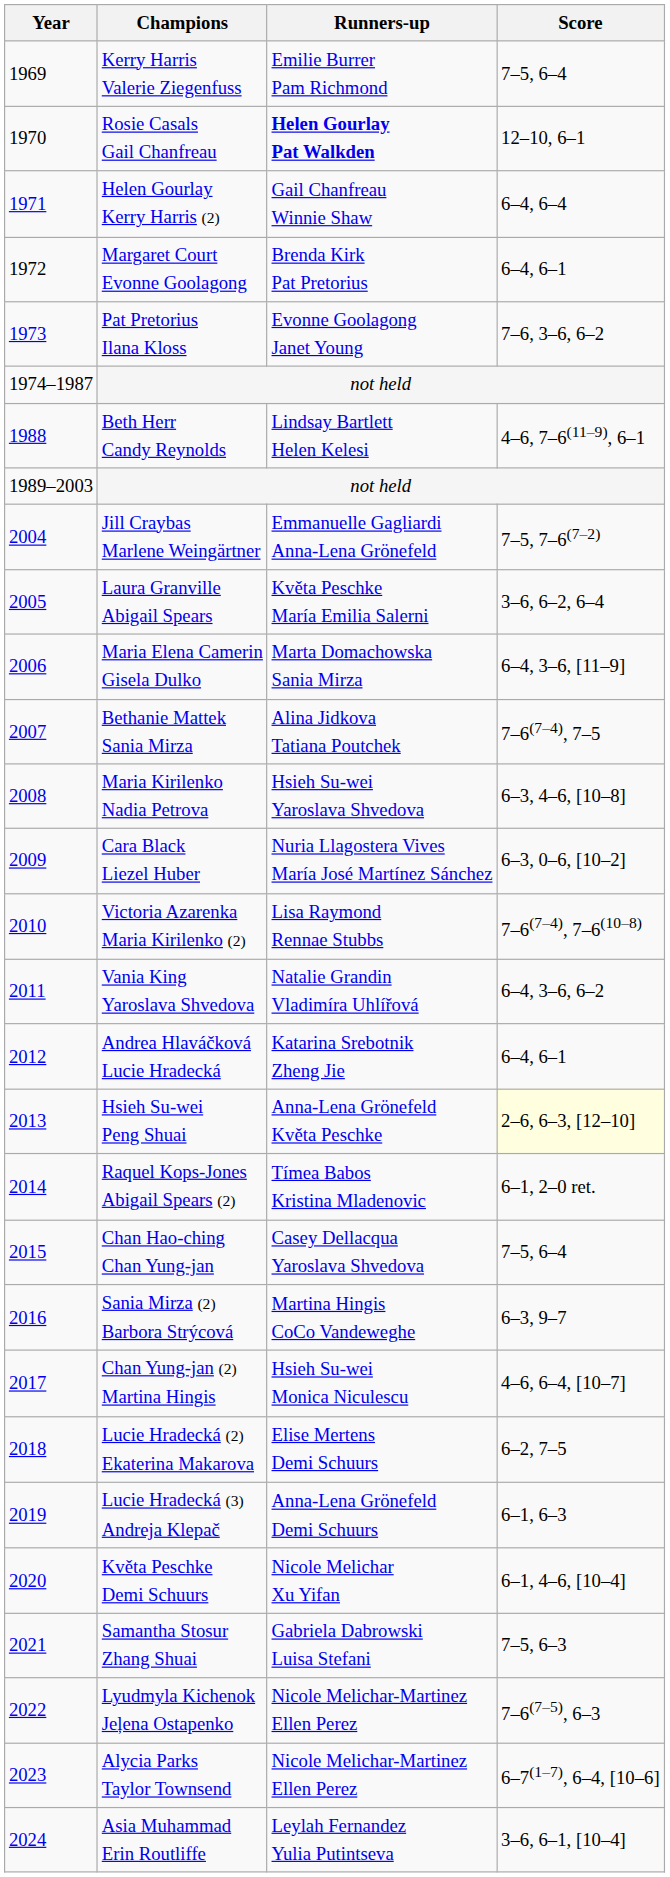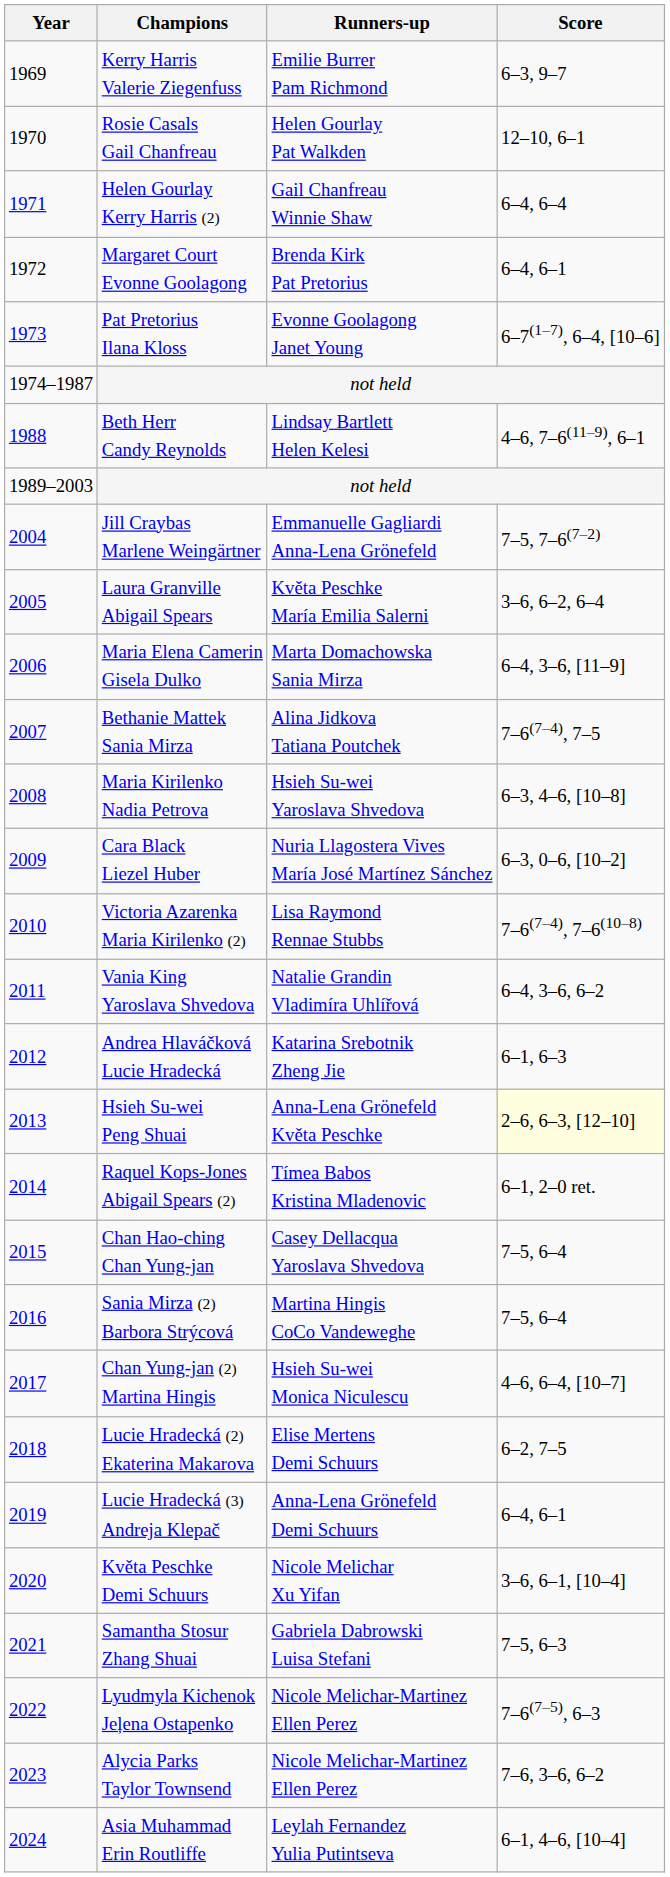 <table class="wikitable sortable" style="font-size:1.00em; line-height:1.5em;">
 <tr>
 <th>Year</th>
 <th>Champions</th>
 <th>Runners-up</th>
 <th>Score</th>
 </tr>
 <tr>
 <td>1969</td>
 <td> <a href='#'>Kerry Harris</a> <br>  <a href='#'>Valerie Ziegenfuss</a></td>
 <td> <a href='#'>Emilie Burrer</a>  <br>  <a href='#'>Pam Richmond</a></td>
-<td>7–5, 6–4</td>
+<td>6–3, 9–7</td>
 </tr>
 <tr>
 <td>1970</td>
 <td> <a href='#'>Rosie Casals</a> <br>  <a href='#'>Gail Chanfreau</a></td>
-<td><strong> <a href='#'>Helen Gourlay</a> <br>  <a href='#'>Pat Walkden</a></strong></td>
+<td> <a href='#'>Helen Gourlay</a> <br>  <a href='#'>Pat Walkden</a></td>
 <td>12–10, 6–1</td>
 </tr>
 <tr>
 <td><a href='#'>1971</a></td>
 <td> <a href='#'>Helen Gourlay</a> <br>  <a href='#'>Kerry Harris</a> <small>(2)</small></td>
 <td> <a href='#'>Gail Chanfreau</a> <br>  <a href='#'>Winnie Shaw</a></td>
 <td>6–4, 6–4</td>
 </tr>
 <tr>
 <td>1972</td>
 <td> <a href='#'>Margaret Court</a> <br>  <a href='#'>Evonne Goolagong</a></td>
 <td> <a href='#'>Brenda Kirk</a> <br>  <a href='#'>Pat Pretorius</a></td>
 <td>6–4, 6–1</td>
 </tr>
 <tr>
 <td><a href='#'>1973</a></td>
 <td> <a href='#'>Pat Pretorius</a> <br>  <a href='#'>Ilana Kloss</a></td>
 <td> <a href='#'>Evonne Goolagong</a> <br>  <a href='#'>Janet Young</a></td>
-<td>7–6, 3–6, 6–2</td>
+<td>6–7<sup>(1–7)</sup>, 6–4, [10–6]</td>
 </tr>
 <tr>
 <td>1974–1987</td>
 <td colspan="3"  align=center bgcolor="#f5f5f5"><em>not held</em></td>
 </tr>
 <tr>
 <td><a href='#'>1988</a></td>
 <td> <a href='#'>Beth Herr</a> <br>  <a href='#'>Candy Reynolds</a></td>
 <td> <a href='#'>Lindsay Bartlett</a> <br>  <a href='#'>Helen Kelesi</a></td>
 <td>4–6, 7–6<sup>(11–9)</sup>, 6–1</td>
 </tr>
 <tr>
 <td>1989–2003</td>
 <td colspan="3"  align=center bgcolor="#f5f5f5"><em>not held</em></td>
 </tr>
 <tr>
 <td><a href='#'>2004</a></td>
 <td> <a href='#'>Jill Craybas</a> <br>  <a href='#'>Marlene Weingärtner</a></td>
 <td> <a href='#'>Emmanuelle Gagliardi</a> <br>  <a href='#'>Anna-Lena Grönefeld</a></td>
 <td>7–5, 7–6<sup>(7–2)</sup></td>
 </tr>
 <tr>
 <td><a href='#'>2005</a></td>
 <td> <a href='#'>Laura Granville</a> <br>  <a href='#'>Abigail Spears</a></td>
 <td> <a href='#'>Květa Peschke</a> <br>  <a href='#'>María Emilia Salerni</a></td>
 <td>3–6, 6–2, 6–4</td>
 </tr>
 <tr>
 <td><a href='#'>2006</a></td>
 <td> <a href='#'>Maria Elena Camerin</a> <br>  <a href='#'>Gisela Dulko</a></td>
 <td> <a href='#'>Marta Domachowska</a> <br>  <a href='#'>Sania Mirza</a></td>
 <td>6–4, 3–6, [11–9]</td>
 </tr>
 <tr>
 <td><a href='#'>2007</a></td>
 <td> <a href='#'>Bethanie Mattek</a> <br>  <a href='#'>Sania Mirza</a></td>
 <td> <a href='#'>Alina Jidkova</a> <br>  <a href='#'>Tatiana Poutchek</a></td>
 <td>7–6<sup>(7–4)</sup>, 7–5</td>
 </tr>
 <tr>
 <td><a href='#'>2008</a></td>
 <td> <a href='#'>Maria Kirilenko</a> <br>  <a href='#'>Nadia Petrova</a></td>
 <td> <a href='#'>Hsieh Su-wei</a> <br>  <a href='#'>Yaroslava Shvedova</a></td>
 <td>6–3, 4–6, [10–8]</td>
 </tr>
 <tr>
 <td><a href='#'>2009</a></td>
 <td> <a href='#'>Cara Black</a> <br>  <a href='#'>Liezel Huber</a></td>
 <td> <a href='#'>Nuria Llagostera Vives</a> <br>  <a href='#'>María José Martínez Sánchez</a></td>
 <td>6–3, 0–6, [10–2]</td>
 </tr>
 <tr>
 <td><a href='#'>2010</a></td>
 <td> <a href='#'>Victoria Azarenka</a> <br>  <a href='#'>Maria Kirilenko</a> <small>(2)</small></td>
 <td> <a href='#'>Lisa Raymond</a> <br>  <a href='#'>Rennae Stubbs</a></td>
 <td>7–6<sup>(7–4)</sup>, 7–6<sup>(10–8)</sup></td>
 </tr>
 <tr>
 <td><a href='#'>2011</a></td>
 <td> <a href='#'>Vania King</a> <br>  <a href='#'>Yaroslava Shvedova</a></td>
 <td> <a href='#'>Natalie Grandin</a> <br>  <a href='#'>Vladimíra Uhlířová</a></td>
 <td>6–4, 3–6, 6–2</td>
 </tr>
 <tr>
 <td><a href='#'>2012</a></td>
 <td> <a href='#'>Andrea Hlaváčková</a> <br>  <a href='#'>Lucie Hradecká</a></td>
 <td> <a href='#'>Katarina Srebotnik</a> <br>  <a href='#'>Zheng Jie</a></td>
-<td>6–4, 6–1</td>
+<td>6–1, 6–3</td>
 </tr>
 <tr>
 <td><a href='#'>2013</a></td>
 <td> <a href='#'>Hsieh Su-wei</a> <br>  <a href='#'>Peng Shuai</a></td>
 <td> <a href='#'>Anna-Lena Grönefeld</a> <br>  <a href='#'>Květa Peschke</a></td>
 <td style="background: lightyellow;">2–6, 6–3, [12–10]</td>
 </tr>
 <tr>
 <td><a href='#'>2014</a></td>
 <td> <a href='#'>Raquel Kops-Jones</a> <br>  <a href='#'>Abigail Spears</a> <small> (2) </small></td>
 <td> <a href='#'>Tímea Babos</a> <br>  <a href='#'>Kristina Mladenovic</a></td>
 <td>6–1, 2–0 ret.</td>
 </tr>
 <tr>
 <td><a href='#'>2015</a></td>
 <td> <a href='#'>Chan Hao-ching</a> <br>  <a href='#'>Chan Yung-jan</a></td>
 <td> <a href='#'>Casey Dellacqua</a> <br>  <a href='#'>Yaroslava Shvedova</a></td>
 <td>7–5, 6–4</td>
 </tr>
 <tr>
 <td><a href='#'>2016</a></td>
 <td> <a href='#'>Sania Mirza</a> <small>(2)</small> <br>  <a href='#'>Barbora Strýcová</a></td>
 <td> <a href='#'>Martina Hingis</a> <br>  <a href='#'>CoCo Vandeweghe</a></td>
-<td>6–3, 9–7</td>
+<td>7–5, 6–4</td>
 </tr>
 <tr>
 <td><a href='#'>2017</a></td>
 <td> <a href='#'>Chan Yung-jan</a> <small>(2)</small> <br>  <a href='#'>Martina Hingis</a></td>
 <td> <a href='#'>Hsieh Su-wei</a> <br>  <a href='#'>Monica Niculescu</a></td>
 <td>4–6, 6–4, [10–7]</td>
 </tr>
 <tr>
 <td><a href='#'>2018</a></td>
 <td> <a href='#'>Lucie Hradecká</a> <small>(2)</small> <br>  <a href='#'>Ekaterina Makarova</a></td>
 <td> <a href='#'>Elise Mertens</a> <br>  <a href='#'>Demi Schuurs</a></td>
 <td>6–2, 7–5</td>
 </tr>
 <tr>
 <td><a href='#'>2019</a></td>
 <td> <a href='#'>Lucie Hradecká</a> <small>(3)</small> <br>  <a href='#'>Andreja Klepač</a></td>
 <td> <a href='#'>Anna-Lena Grönefeld</a> <br>  <a href='#'>Demi Schuurs</a></td>
-<td>6–1, 6–3</td>
+<td>6–4, 6–1</td>
 </tr>
 <tr>
 <td><a href='#'>2020</a></td>
 <td> <a href='#'>Květa Peschke</a> <br>  <a href='#'>Demi Schuurs</a></td>
 <td> <a href='#'>Nicole Melichar</a> <br>  <a href='#'>Xu Yifan</a></td>
-<td>6–1, 4–6, [10–4]</td>
+<td>3–6, 6–1, [10–4]</td>
 </tr>
 <tr>
 <td><a href='#'>2021</a></td>
 <td> <a href='#'>Samantha Stosur</a> <br>  <a href='#'>Zhang Shuai</a></td>
 <td> <a href='#'>Gabriela Dabrowski</a> <br>  <a href='#'>Luisa Stefani</a></td>
 <td>7–5, 6–3</td>
 </tr>
 <tr>
 <td><a href='#'>2022</a></td>
 <td> <a href='#'>Lyudmyla Kichenok</a> <br>  <a href='#'>Jeļena Ostapenko</a></td>
 <td> <a href='#'>Nicole Melichar-Martinez</a> <br>  <a href='#'>Ellen Perez</a></td>
 <td>7–6<sup>(7–5)</sup>, 6–3</td>
 </tr>
 <tr>
 <td><a href='#'>2023</a></td>
 <td> <a href='#'>Alycia Parks</a> <br>  <a href='#'>Taylor Townsend</a></td>
 <td> <a href='#'>Nicole Melichar-Martinez</a> <br>  <a href='#'>Ellen Perez</a></td>
-<td>6–7<sup>(1–7)</sup>, 6–4, [10–6]</td>
+<td>7–6, 3–6, 6–2</td>
 </tr>
 <tr>
 <td><a href='#'>2024</a></td>
 <td> <a href='#'>Asia Muhammad</a> <br>  <a href='#'>Erin Routliffe</a></td>
 <td> <a href='#'>Leylah Fernandez</a> <br>  <a href='#'>Yulia Putintseva</a></td>
-<td>3–6, 6–1, [10–4]</td>
+<td>6–1, 4–6, [10–4]</td>
 </tr>
 </table>
